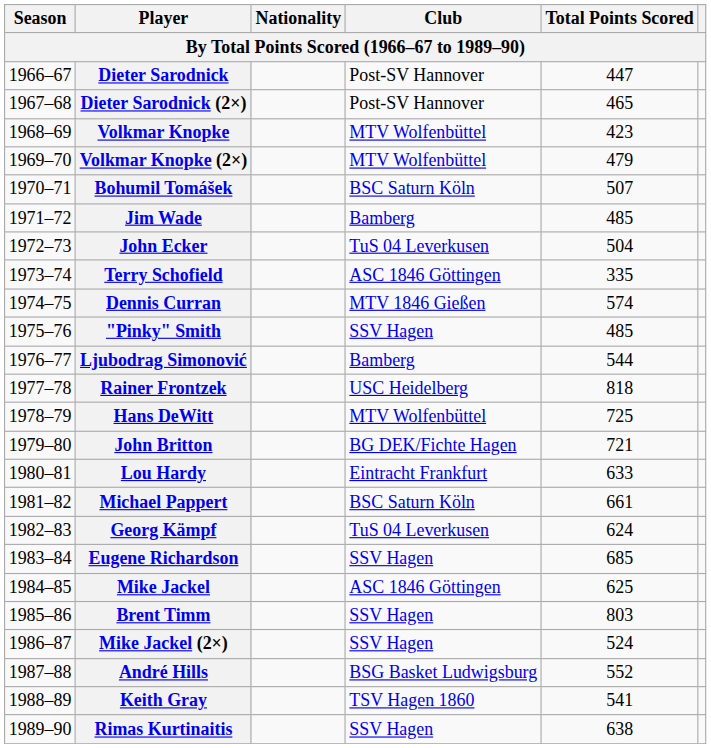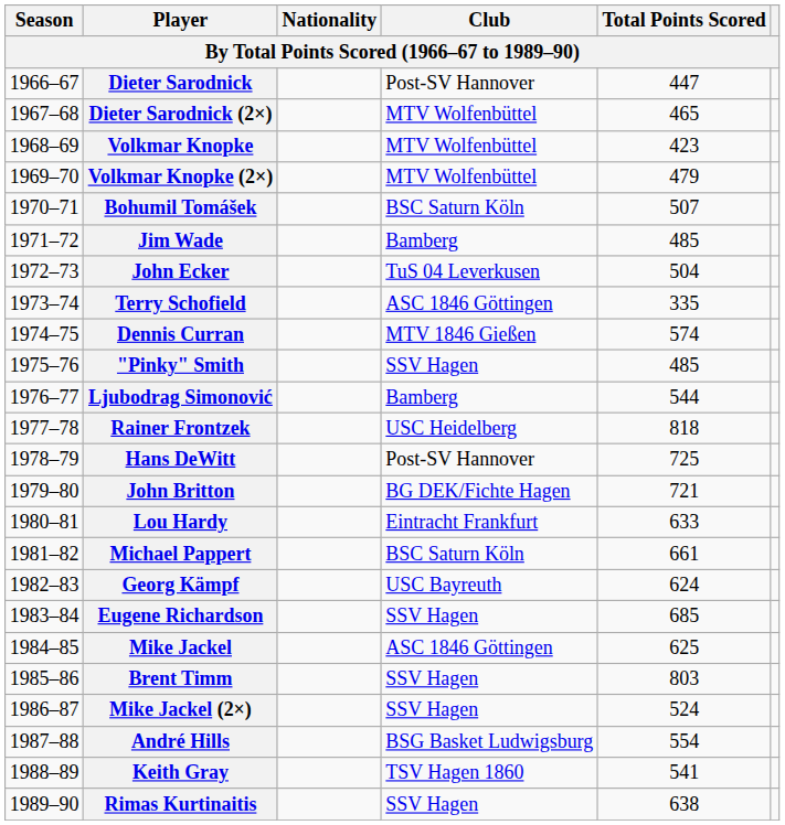 <table class="wikitable sortable plainrowheaders">
 <tr>
 <th scope="col">Season</th>
 <th scope="col">Player</th>
 <th scope="col">Nationality</th>
 <th scope="col">Club</th>
 <th scope="col">Total Points Scored</th>
 <th scope="col" class="unsortable"></th>
 </tr>
 <tr>
 <th colspan="6">By Total Points Scored (1966–67 to 1989–90)</th>
 </tr>
 <tr>
 <td>1966–67</td>
 <th scope="row"><a href='#'>Dieter Sarodnick</a></th>
 <td></td>
 <td>Post-SV Hannover</td>
 <td style="text-align:center">447</td>
 <td style="text-align:center"></td>
 </tr>
 <tr>
 <td>1967–68</td>
 <th scope="row"><a href='#'>Dieter Sarodnick</a> (2×)</th>
 <td></td>
-<td>Post-SV Hannover</td>
+<td><a href='#'>MTV Wolfenbüttel</a></td>
 <td style="text-align:center">465</td>
 <td style="text-align:center"></td>
 </tr>
 <tr>
 <td>1968–69</td>
 <th scope="row"><a href='#'>Volkmar Knopke</a></th>
 <td></td>
 <td><a href='#'>MTV Wolfenbüttel</a></td>
 <td style="text-align:center">423</td>
 <td style="text-align:center"></td>
 </tr>
 <tr>
 <td>1969–70</td>
 <th scope="row"><a href='#'>Volkmar Knopke</a> (2×)</th>
 <td></td>
 <td><a href='#'>MTV Wolfenbüttel</a></td>
 <td style="text-align:center">479</td>
 <td style="text-align:center"></td>
 </tr>
 <tr>
 <td>1970–71</td>
 <th scope="row"><a href='#'>Bohumil Tomášek</a></th>
 <td></td>
 <td><a href='#'>BSC Saturn Köln</a></td>
 <td style="text-align:center">507</td>
 <td style="text-align:center"></td>
 </tr>
 <tr>
 <td>1971–72</td>
 <th scope="row"><a href='#'>Jim Wade</a></th>
 <td></td>
 <td><a href='#'>Bamberg</a></td>
 <td style="text-align:center">485</td>
 <td style="text-align:center"></td>
 </tr>
 <tr>
 <td>1972–73</td>
 <th scope="row"><a href='#'>John Ecker</a></th>
 <td></td>
 <td><a href='#'>TuS 04 Leverkusen</a></td>
 <td style="text-align:center">504</td>
 <td style="text-align:center"></td>
 </tr>
 <tr>
 <td>1973–74</td>
 <th scope="row"><a href='#'>Terry Schofield</a></th>
 <td></td>
 <td><a href='#'>ASC 1846 Göttingen</a></td>
 <td style="text-align:center">335</td>
 <td style="text-align:center"></td>
 </tr>
 <tr>
 <td>1974–75</td>
 <th scope="row"><a href='#'>Dennis Curran</a></th>
 <td></td>
 <td><a href='#'>MTV 1846 Gießen</a></td>
 <td style="text-align:center">574</td>
 <td style="text-align:center"></td>
 </tr>
 <tr>
 <td>1975–76</td>
 <th scope="row"><a href='#'>"Pinky" Smith</a></th>
 <td></td>
 <td><a href='#'>SSV Hagen</a></td>
 <td style="text-align:center">485</td>
 <td style="text-align:center"></td>
 </tr>
 <tr>
 <td>1976–77</td>
 <th scope="row"><a href='#'>Ljubodrag Simonović</a></th>
 <td></td>
 <td><a href='#'>Bamberg</a></td>
 <td style="text-align:center">544</td>
 <td style="text-align:center"></td>
 </tr>
 <tr>
 <td>1977–78</td>
 <th scope="row"><a href='#'>Rainer Frontzek</a></th>
 <td></td>
 <td><a href='#'>USC Heidelberg</a></td>
 <td style="text-align:center">818</td>
 <td style="text-align:center"></td>
 </tr>
 <tr>
 <td>1978–79</td>
 <th scope="row"><a href='#'>Hans DeWitt</a></th>
 <td></td>
-<td><a href='#'>MTV Wolfenbüttel</a></td>
+<td>Post-SV Hannover</td>
 <td style="text-align:center">725</td>
 <td style="text-align:center"></td>
 </tr>
 <tr>
 <td>1979–80</td>
 <th scope="row"><a href='#'>John Britton</a></th>
 <td></td>
 <td><a href='#'>BG DEK/Fichte Hagen</a></td>
 <td style="text-align:center">721</td>
 <td style="text-align:center"></td>
 </tr>
 <tr>
 <td>1980–81</td>
 <th scope="row"><a href='#'>Lou Hardy</a></th>
 <td></td>
 <td><a href='#'>Eintracht Frankfurt</a></td>
 <td style="text-align:center">633</td>
 <td style="text-align:center"></td>
 </tr>
 <tr>
 <td>1981–82</td>
 <th scope="row"><a href='#'>Michael Pappert</a></th>
 <td></td>
 <td><a href='#'>BSC Saturn Köln</a></td>
 <td style="text-align:center">661</td>
 <td style="text-align:center"></td>
 </tr>
 <tr>
 <td>1982–83</td>
 <th scope="row"><a href='#'>Georg Kämpf</a></th>
 <td></td>
-<td><a href='#'>TuS 04 Leverkusen</a></td>
+<td><a href='#'>USC Bayreuth</a></td>
 <td style="text-align:center">624</td>
 <td style="text-align:center"></td>
 </tr>
 <tr>
 <td>1983–84</td>
 <th scope="row"><a href='#'>Eugene Richardson</a></th>
 <td></td>
 <td><a href='#'>SSV Hagen</a></td>
 <td style="text-align:center">685</td>
 <td style="text-align:center"></td>
 </tr>
 <tr>
 <td>1984–85</td>
 <th scope="row"><a href='#'>Mike Jackel</a></th>
 <td></td>
 <td><a href='#'>ASC 1846 Göttingen</a></td>
 <td style="text-align:center">625</td>
 <td style="text-align:center"></td>
 </tr>
 <tr>
 <td>1985–86</td>
 <th scope="row"><a href='#'>Brent Timm</a></th>
 <td></td>
 <td><a href='#'>SSV Hagen</a></td>
 <td style="text-align:center">803</td>
 <td style="text-align:center"></td>
 </tr>
 <tr>
 <td>1986–87</td>
 <th scope="row"><a href='#'>Mike Jackel</a> (2×)</th>
 <td></td>
 <td><a href='#'>SSV Hagen</a></td>
 <td style="text-align:center">524</td>
 <td style="text-align:center"></td>
 </tr>
 <tr>
 <td>1987–88</td>
 <th scope="row"><a href='#'>André Hills</a></th>
 <td></td>
 <td><a href='#'>BSG Basket Ludwigsburg</a></td>
-<td style="text-align:center">552</td>
+<td style="text-align:center">554</td>
 <td style="text-align:center"></td>
 </tr>
 <tr>
 <td>1988–89</td>
 <th scope="row"><a href='#'>Keith Gray</a></th>
 <td></td>
 <td><a href='#'>TSV Hagen 1860</a></td>
 <td style="text-align:center">541</td>
 <td style="text-align:center"></td>
 </tr>
 <tr>
 <td>1989–90</td>
 <th scope="row"><a href='#'>Rimas Kurtinaitis</a></th>
 <td></td>
 <td><a href='#'>SSV Hagen</a></td>
 <td style="text-align:center">638</td>
 <td style="text-align:center"></td>
 </tr>
 </table>
